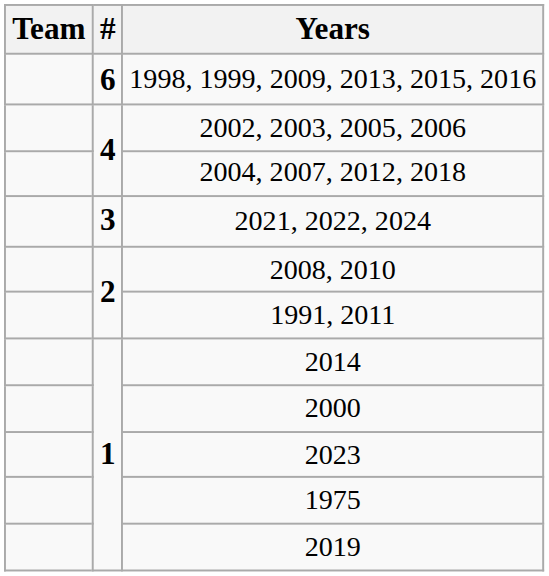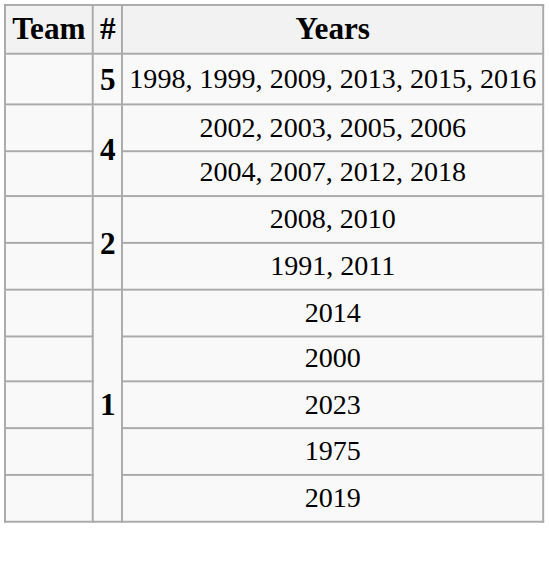 <table class="wikitable" style="text-align:center;">
 <tr>
 <th>Team</th>
 <th>#</th>
 <th>Years</th>
 </tr>
 <tr>
 <td style=></td>
-<td><strong>6</strong></td>
+<td><strong>5</strong></td>
 <td style="font-size:90%;">1998, 1999, 2009, 2013, 2015, 2016</td>
 </tr>
 <tr>
 <td style=><strong><a href='#'></a></strong></td>
 <td rowspan=2><strong>4</strong></td>
 <td style="font-size:90%;">2002, 2003, 2005, 2006</td>
 </tr>
 <tr>
 <td style=><strong><a href='#'></a></strong></td>
 <td style="font-size:90%;">2004, 2007, 2012, 2018</td>
-</tr>
-<tr>
-<td style=><strong></strong></td>
-<td rowspan=1><strong>3</strong></td>
-<td style="font-size:90%;">2021, 2022, 2024</td>
 </tr>
 <tr>
 <td style=><strong></strong></td>
 <td rowspan=2><strong>2</strong></td>
 <td style="font-size:90%;">2008, 2010</td>
 </tr>
 <tr>
 <td style=><strong><a href='#'></a></strong></td>
 <td style="font-size:90%;">1991, 2011</td>
 </tr>
 <tr>
 <td style=><strong><a href='#'></a></strong></td>
 <td rowspan=5><strong>1</strong></td>
 <td style="font-size:90%;">2014</td>
 </tr>
 <tr>
 <td style=><strong><a href='#'></a></strong></td>
 <td style="font-size:90%;">2000</td>
 </tr>
 <tr>
 <td style=><strong></strong></td>
 <td style="font-size:90%;">2023</td>
 </tr>
 <tr>
 <td style=><strong></strong></td>
 <td style="font-size:90%;">1975</td>
 </tr>
 <tr>
 <td style=><strong><a href='#'></a></strong></td>
 <td style="font-size:90%;">2019</td>
 </tr>
 </table>
